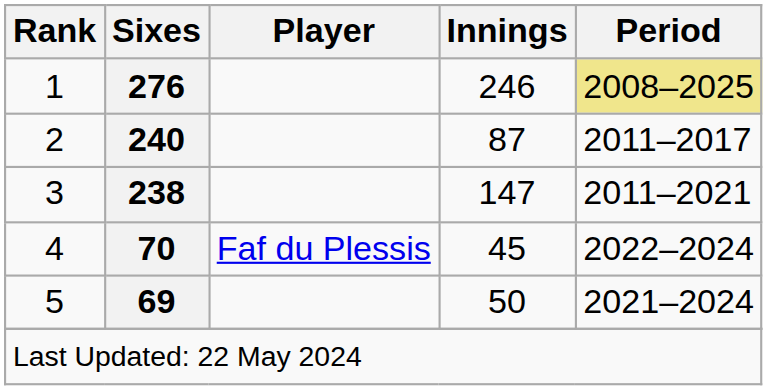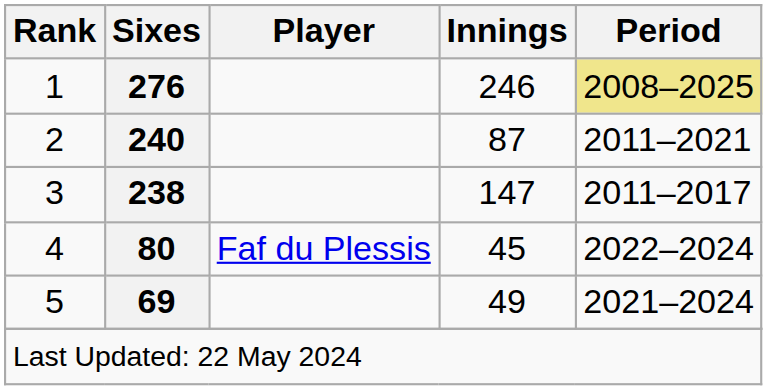 <table class="wikitable">
 <tr>
 <th>Rank</th>
 <th>Sixes</th>
 <th>Player</th>
 <th>Innings</th>
 <th>Period</th>
 </tr>
 <tr>
 <td align=center>1</td>
 <th scope=row style=text-align:center;>276</th>
 <td></td>
 <td align=center>246</td>
 <td style="background: khaki;">2008–2025</td>
 </tr>
 <tr>
 <td align=center>2</td>
 <th scope=row style=text-align:center;>240</th>
 <td></td>
 <td align=center>87</td>
-<td>2011–2017</td>
+<td>2011–2021</td>
 </tr>
 <tr>
 <td align=center>3</td>
 <th scope=row style=text-align:center;>238</th>
 <td></td>
 <td align=center>147</td>
-<td>2011–2021</td>
+<td>2011–2017</td>
 </tr>
 <tr>
 <td align=center>4</td>
-<th scope=row style=text-align:center;>70</th>
+<th scope=row style=text-align:center;>80</th>
 <td><a href='#'>Faf du Plessis</a></td>
 <td align=center>45</td>
 <td>2022–2024</td>
 </tr>
 <tr>
 <td align=center>5</td>
 <th scope=row style=text-align:center;>69</th>
 <td></td>
-<td align=center>50</td>
+<td align=center>49</td>
 <td>2021–2024</td>
 </tr>
 <tr>
 </tr>
 <tr class=sortbottom>
 <td colspan=6><small>Last Updated: 22 May 2024</small></td>
 </tr>
 </table>
